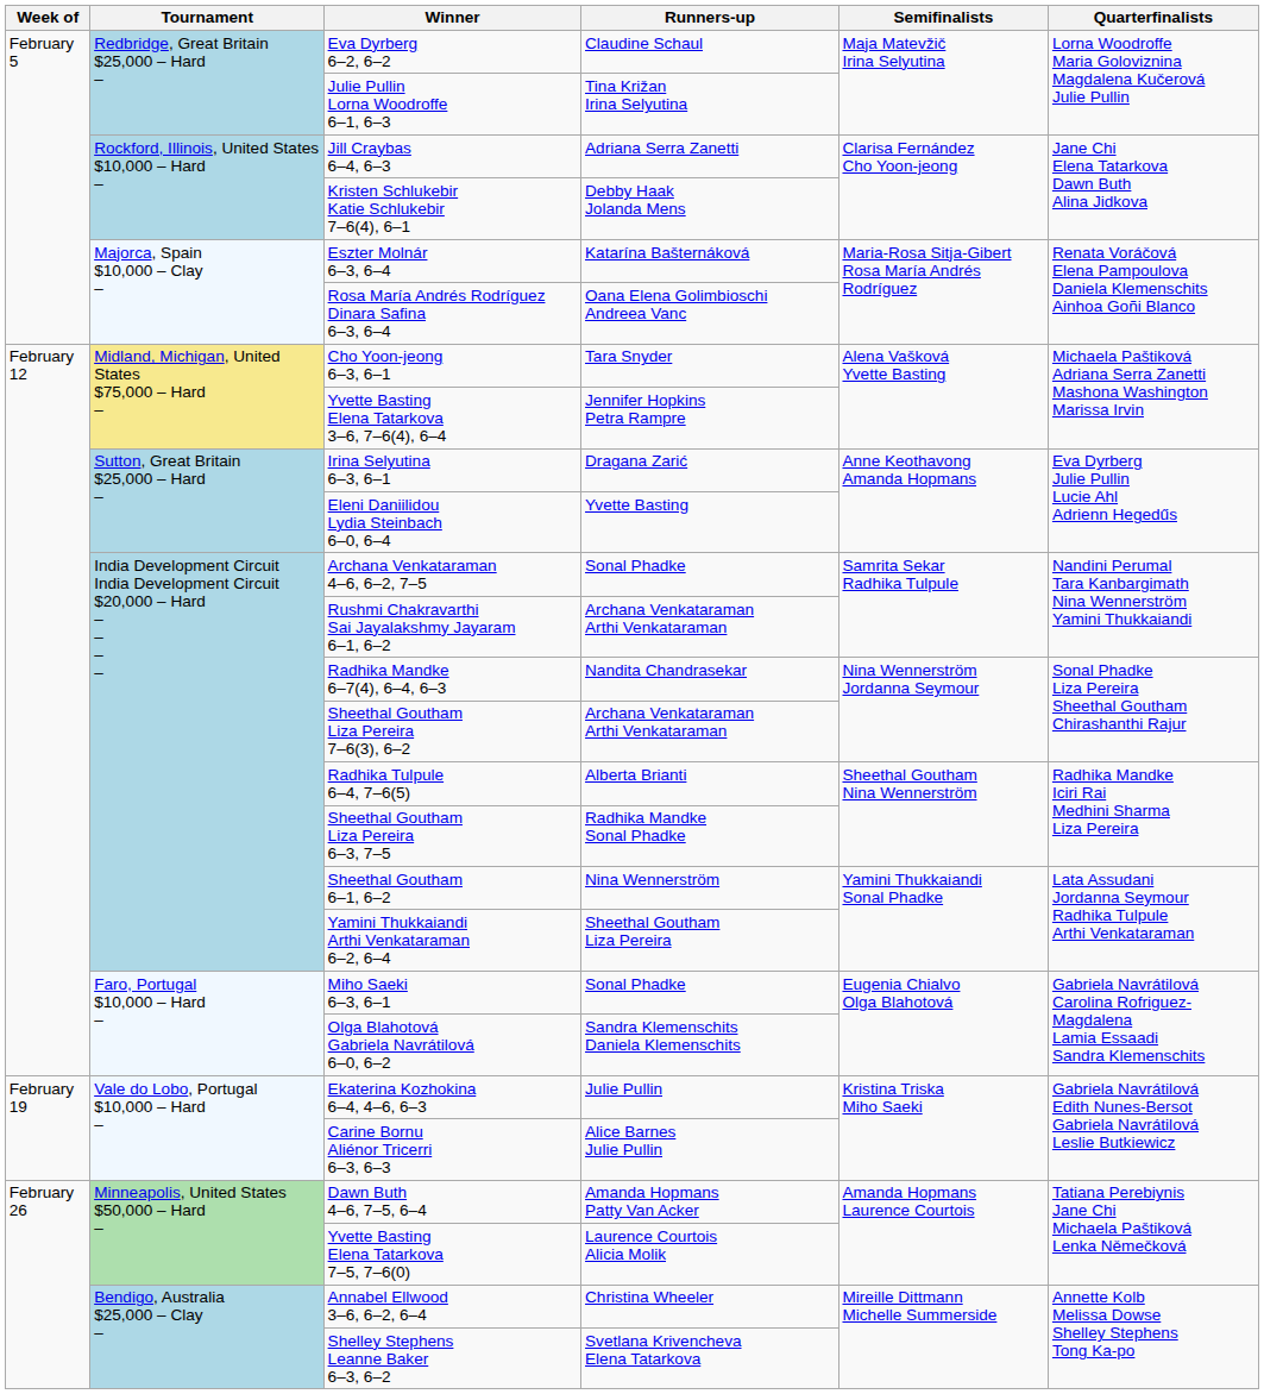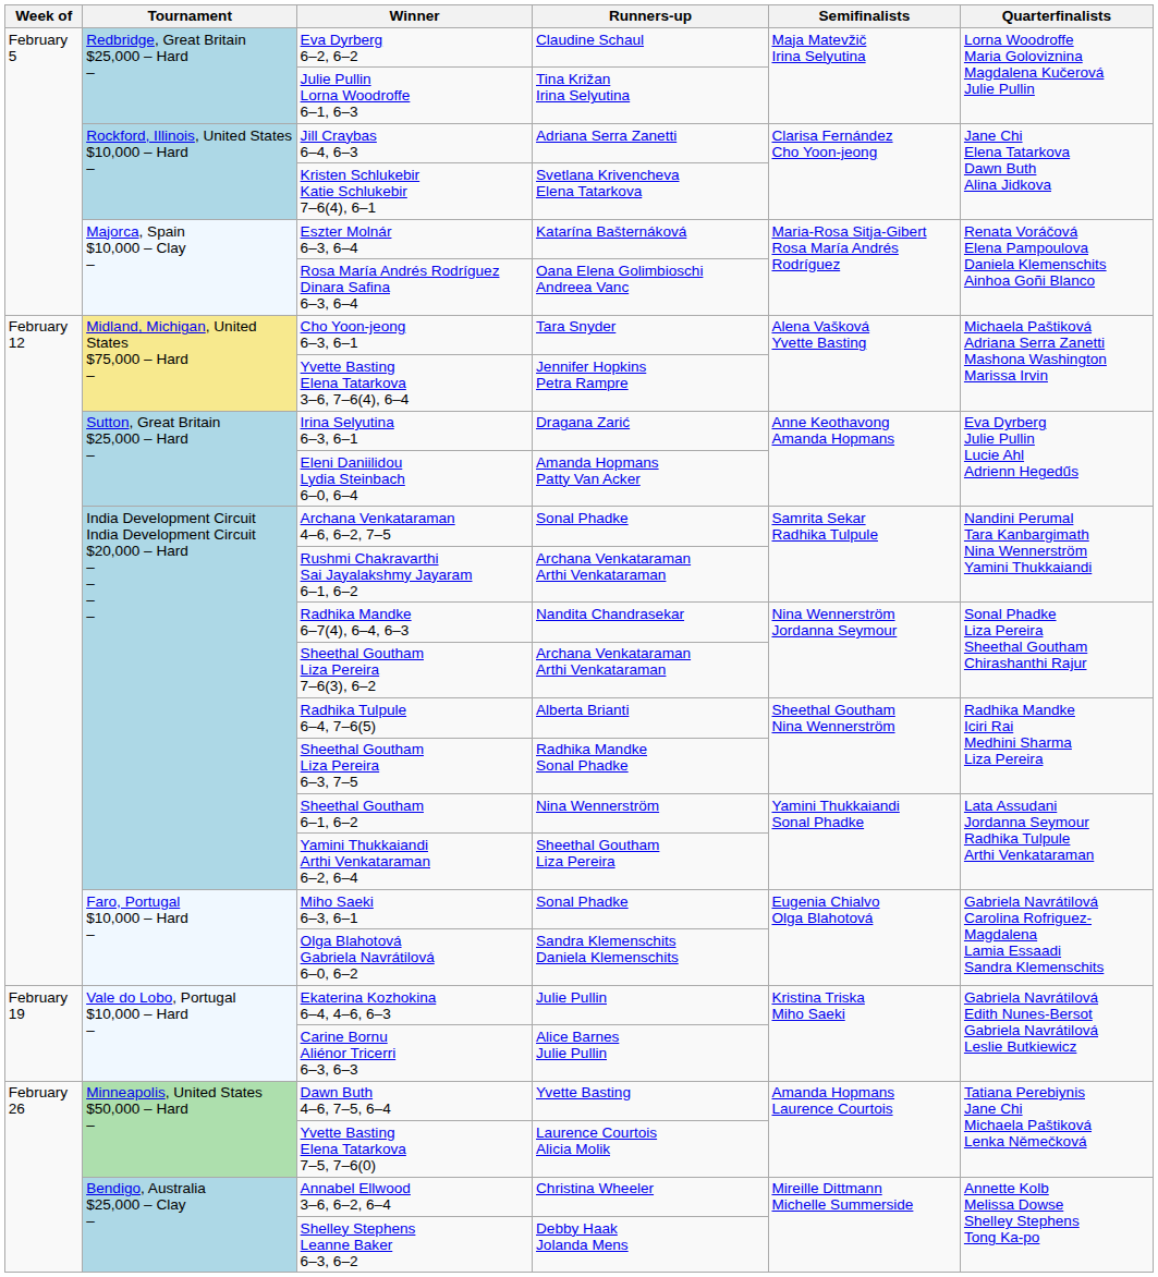 <table class="wikitable" style="font-size:85%;">
 <tr>
 <th width="65">Week of</th>
 <th width="190">Tournament</th>
 <th width="210">Winner</th>
 <th width="210">Runners-up</th>
 <th width="170">Semifinalists</th>
 <th width="170">Quarterfinalists</th>
 </tr>
 <tr valign=top>
 <td rowspan=6>February 5</td>
 <td rowspan=2 bgcolor=lightblue><a href='#'>Redbridge</a>, Great Britain<br>$25,000 – Hard<br>  – </td>
 <td> <a href='#'>Eva Dyrberg</a><br>6–2, 6–2</td>
 <td> <a href='#'>Claudine Schaul</a></td>
 <td rowspan=2> <a href='#'>Maja Matevžič</a><br> <a href='#'>Irina Selyutina</a></td>
 <td rowspan=2> <a href='#'>Lorna Woodroffe</a><br> <a href='#'>Maria Goloviznina</a><br> <a href='#'>Magdalena Kučerová</a><br> <a href='#'>Julie Pullin</a></td>
 </tr>
 <tr valign=top>
 <td> <a href='#'>Julie Pullin</a><br> <a href='#'>Lorna Woodroffe</a><br>6–1, 6–3</td>
 <td> <a href='#'>Tina Križan</a><br> <a href='#'>Irina Selyutina</a></td>
 </tr>
 <tr valign=top>
 <td rowspan=2 bgcolor=lightblue><a href='#'>Rockford, Illinois</a>, United States<br>$10,000 – Hard<br>  – </td>
 <td> <a href='#'>Jill Craybas</a><br>6–4, 6–3</td>
 <td> <a href='#'>Adriana Serra Zanetti</a></td>
 <td rowspan=2> <a href='#'>Clarisa Fernández</a><br> <a href='#'>Cho Yoon-jeong</a></td>
 <td rowspan=2> <a href='#'>Jane Chi</a><br> <a href='#'>Elena Tatarkova</a><br> <a href='#'>Dawn Buth</a><br> <a href='#'>Alina Jidkova</a></td>
 </tr>
 <tr valign=top>
 <td> <a href='#'>Kristen Schlukebir</a><br> <a href='#'>Katie Schlukebir</a><br>7–6(4), 6–1</td>
-<td> <a href='#'>Debby Haak</a><br> <a href='#'>Jolanda Mens</a></td>
+<td> <a href='#'>Svetlana Krivencheva</a><br> <a href='#'>Elena Tatarkova</a></td>
 </tr>
 <tr valign=top>
 <td rowspan=2 bgcolor="#f0f8ff"><a href='#'>Majorca</a>, Spain<br>$10,000 – Clay<br>  – </td>
 <td> <a href='#'>Eszter Molnár</a><br>6–3, 6–4</td>
 <td> <a href='#'>Katarína Bašternáková</a></td>
 <td rowspan=2> <a href='#'>Maria-Rosa Sitja-Gibert</a><br> <a href='#'>Rosa María Andrés Rodríguez</a></td>
 <td rowspan=2> <a href='#'>Renata Voráčová</a><br> <a href='#'>Elena Pampoulova</a><br> <a href='#'>Daniela Klemenschits</a><br> <a href='#'>Ainhoa Goñi Blanco</a></td>
 </tr>
 <tr valign=top>
 <td> <a href='#'>Rosa María Andrés Rodríguez</a><br> <a href='#'>Dinara Safina</a><br>6–3, 6–4</td>
 <td> <a href='#'>Oana Elena Golimbioschi</a><br> <a href='#'>Andreea Vanc</a></td>
 </tr>
 <tr valign=top>
 <td rowspan=14>February 12</td>
 <td rowspan=2 bgcolor="#F7E98E"><a href='#'>Midland, Michigan</a>, United States<br>$75,000 – Hard<br>  – </td>
 <td> <a href='#'>Cho Yoon-jeong</a><br>6–3, 6–1</td>
 <td> <a href='#'>Tara Snyder</a></td>
 <td rowspan=2> <a href='#'>Alena Vašková</a><br> <a href='#'>Yvette Basting</a></td>
 <td rowspan=2> <a href='#'>Michaela Paštiková</a><br> <a href='#'>Adriana Serra Zanetti</a><br> <a href='#'>Mashona Washington</a><br> <a href='#'>Marissa Irvin</a></td>
 </tr>
 <tr valign=top>
 <td> <a href='#'>Yvette Basting</a><br> <a href='#'>Elena Tatarkova</a><br>3–6, 7–6(4), 6–4</td>
 <td> <a href='#'>Jennifer Hopkins</a><br> <a href='#'>Petra Rampre</a></td>
 </tr>
 <tr valign=top>
 <td rowspan=2 bgcolor=lightblue><a href='#'>Sutton</a>, Great Britain<br>$25,000 – Hard<br>  – </td>
 <td> <a href='#'>Irina Selyutina</a><br>6–3, 6–1</td>
 <td> <a href='#'>Dragana Zarić</a></td>
 <td rowspan=2> <a href='#'>Anne Keothavong</a><br> <a href='#'>Amanda Hopmans</a></td>
 <td rowspan=2> <a href='#'>Eva Dyrberg</a><br> <a href='#'>Julie Pullin</a><br> <a href='#'>Lucie Ahl</a><br> <a href='#'>Adrienn Hegedűs</a></td>
 </tr>
 <tr valign=top>
 <td> <a href='#'>Eleni Daniilidou</a><br> <a href='#'>Lydia Steinbach</a><br>6–0, 6–4</td>
-<td> <a href='#'>Yvette Basting</a></td>
+<td> <a href='#'>Amanda Hopmans</a><br> <a href='#'>Patty Van Acker</a></td>
 </tr>
 <tr valign=top>
 <td rowspan=8 bgcolor=lightblue>India Development Circuit<br> India Development Circuit<br>$20,000 – Hard<br>  – <br> – <br> – <br> – </td>
 <td> <a href='#'>Archana Venkataraman</a><br>4–6, 6–2, 7–5</td>
 <td> <a href='#'>Sonal Phadke</a></td>
 <td rowspan=2> <a href='#'>Samrita Sekar</a><br> <a href='#'>Radhika Tulpule</a></td>
 <td rowspan=2> <a href='#'>Nandini Perumal</a><br> <a href='#'>Tara Kanbargimath</a><br> <a href='#'>Nina Wennerström</a><br> <a href='#'>Yamini Thukkaiandi</a></td>
 </tr>
 <tr valign=top>
 <td> <a href='#'>Rushmi Chakravarthi</a><br> <a href='#'>Sai Jayalakshmy Jayaram</a><br>6–1, 6–2</td>
 <td> <a href='#'>Archana Venkataraman</a><br> <a href='#'>Arthi Venkataraman</a></td>
 </tr>
 <tr valign=top>
 <td> <a href='#'>Radhika Mandke</a><br>6–7(4), 6–4, 6–3</td>
 <td> <a href='#'>Nandita Chandrasekar</a></td>
 <td rowspan=2> <a href='#'>Nina Wennerström</a><br> <a href='#'>Jordanna Seymour</a></td>
 <td rowspan=2> <a href='#'>Sonal Phadke</a><br> <a href='#'>Liza Pereira</a><br> <a href='#'>Sheethal Goutham</a><br> <a href='#'>Chirashanthi Rajur</a></td>
 </tr>
 <tr valign=top>
 <td> <a href='#'>Sheethal Goutham</a><br> <a href='#'>Liza Pereira</a><br>7–6(3), 6–2</td>
 <td> <a href='#'>Archana Venkataraman</a><br> <a href='#'>Arthi Venkataraman</a></td>
 </tr>
 <tr valign=top>
 <td> <a href='#'>Radhika Tulpule</a><br>6–4, 7–6(5)</td>
 <td> <a href='#'>Alberta Brianti</a></td>
 <td rowspan=2> <a href='#'>Sheethal Goutham</a><br> <a href='#'>Nina Wennerström</a></td>
 <td rowspan=2> <a href='#'>Radhika Mandke</a><br> <a href='#'>Iciri Rai</a><br> <a href='#'>Medhini Sharma</a><br> <a href='#'>Liza Pereira</a></td>
 </tr>
 <tr valign=top>
 <td> <a href='#'>Sheethal Goutham</a><br> <a href='#'>Liza Pereira</a><br>6–3, 7–5</td>
 <td> <a href='#'>Radhika Mandke</a><br> <a href='#'>Sonal Phadke</a></td>
 </tr>
 <tr valign=top>
 <td> <a href='#'>Sheethal Goutham</a><br>6–1, 6–2</td>
 <td> <a href='#'>Nina Wennerström</a></td>
 <td rowspan=2> <a href='#'>Yamini Thukkaiandi</a><br> <a href='#'>Sonal Phadke</a></td>
 <td rowspan=2> <a href='#'>Lata Assudani</a><br> <a href='#'>Jordanna Seymour</a><br> <a href='#'>Radhika Tulpule</a><br> <a href='#'>Arthi Venkataraman</a></td>
 </tr>
 <tr valign=top>
 <td> <a href='#'>Yamini Thukkaiandi</a><br> <a href='#'>Arthi Venkataraman</a> <br>6–2, 6–4</td>
 <td> <a href='#'>Sheethal Goutham</a><br> <a href='#'>Liza Pereira</a><br></td>
 </tr>
 <tr valign=top>
 <td rowspan=2 bgcolor="#f0f8ff"><a href='#'>Faro, Portugal</a><br>$10,000 – Hard<br>  – </td>
 <td> <a href='#'>Miho Saeki</a><br>6–3, 6–1</td>
 <td> <a href='#'>Sonal Phadke</a></td>
 <td rowspan=2> <a href='#'>Eugenia Chialvo</a><br> <a href='#'>Olga Blahotová</a></td>
 <td rowspan=2> <a href='#'>Gabriela Navrátilová</a><br> <a href='#'>Carolina Rofriguez-Magdalena</a><br> <a href='#'>Lamia Essaadi</a><br> <a href='#'>Sandra Klemenschits</a></td>
 </tr>
 <tr valign=top>
 <td> <a href='#'>Olga Blahotová</a><br> <a href='#'>Gabriela Navrátilová</a><br>6–0, 6–2</td>
 <td> <a href='#'>Sandra Klemenschits</a><br> <a href='#'>Daniela Klemenschits</a></td>
 </tr>
 <tr valign=top>
 <td rowspan=2>February 19</td>
 <td rowspan=2 bgcolor="#f0f8ff"><a href='#'>Vale do Lobo</a>, Portugal<br>$10,000 – Hard<br>  – </td>
 <td> <a href='#'>Ekaterina Kozhokina</a><br>6–4, 4–6, 6–3</td>
 <td> <a href='#'>Julie Pullin</a></td>
 <td rowspan=2> <a href='#'>Kristina Triska</a><br> <a href='#'>Miho Saeki</a></td>
 <td rowspan=2> <a href='#'>Gabriela Navrátilová</a><br> <a href='#'>Edith Nunes-Bersot</a><br> <a href='#'>Gabriela Navrátilová</a><br> <a href='#'>Leslie Butkiewicz</a></td>
 </tr>
 <tr valign=top>
 <td> <a href='#'>Carine Bornu</a><br> <a href='#'>Aliénor Tricerri</a><br>6–3, 6–3</td>
 <td> <a href='#'>Alice Barnes</a><br> <a href='#'>Julie Pullin</a></td>
 </tr>
 <tr valign=top>
 <td rowspan=4>February 26</td>
 <td rowspan=2 bgcolor="#ADDFAD"><a href='#'>Minneapolis</a>, United States<br>$50,000 – Hard<br>  – </td>
 <td> <a href='#'>Dawn Buth</a><br>4–6, 7–5, 6–4</td>
-<td> <a href='#'>Amanda Hopmans</a><br> <a href='#'>Patty Van Acker</a></td>
+<td> <a href='#'>Yvette Basting</a></td>
 <td rowspan=2> <a href='#'>Amanda Hopmans</a><br> <a href='#'>Laurence Courtois</a></td>
 <td rowspan=2> <a href='#'>Tatiana Perebiynis</a><br> <a href='#'>Jane Chi</a><br> <a href='#'>Michaela Paštiková</a><br> <a href='#'>Lenka Němečková</a></td>
 </tr>
 <tr valign=top>
 <td> <a href='#'>Yvette Basting</a><br> <a href='#'>Elena Tatarkova</a><br>7–5, 7–6(0)</td>
 <td> <a href='#'>Laurence Courtois</a><br> <a href='#'>Alicia Molik</a></td>
 </tr>
 <tr valign=top>
 <td rowspan=2 bgcolor=lightblue><a href='#'>Bendigo</a>, Australia<br>$25,000 – Clay<br>  – </td>
 <td> <a href='#'>Annabel Ellwood</a><br>3–6, 6–2, 6–4</td>
 <td> <a href='#'>Christina Wheeler</a></td>
 <td rowspan=2> <a href='#'>Mireille Dittmann</a><br> <a href='#'>Michelle Summerside</a></td>
 <td rowspan=2> <a href='#'>Annette Kolb</a><br> <a href='#'>Melissa Dowse</a><br> <a href='#'>Shelley Stephens</a><br> <a href='#'>Tong Ka-po</a></td>
 </tr>
 <tr valign=top>
 <td> <a href='#'>Shelley Stephens</a><br> <a href='#'>Leanne Baker</a><br>6–3, 6–2</td>
-<td> <a href='#'>Svetlana Krivencheva</a><br> <a href='#'>Elena Tatarkova</a></td>
+<td> <a href='#'>Debby Haak</a><br> <a href='#'>Jolanda Mens</a></td>
 </tr>
 </table>
